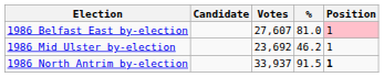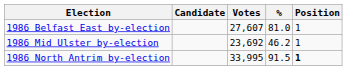 <table class="wikitable sortable">
 <tr>
 <th>Election</th>
 <th>Candidate</th>
 <th>Votes</th>
 <th>%</th>
 <th>Position</th>
 </tr>
 <tr>
 <td><a href='#'>1986 Belfast East by-election</a></td>
 <td></td>
 <td>27,607</td>
 <td>81.0</td>
-<td style="background: pink;">1</td>
+<td>1</td>
 </tr>
 <tr>
 <td><a href='#'>1986 Mid Ulster by-election</a></td>
 <td></td>
 <td>23,692</td>
 <td>46.2</td>
 <td>1</td>
 </tr>
 <tr>
 <td><a href='#'>1986 North Antrim by-election</a></td>
 <td></td>
-<td>33,937</td>
+<td>33,995</td>
 <td>91.5</td>
 <td><strong>1</strong></td>
 </tr>
 </table>
